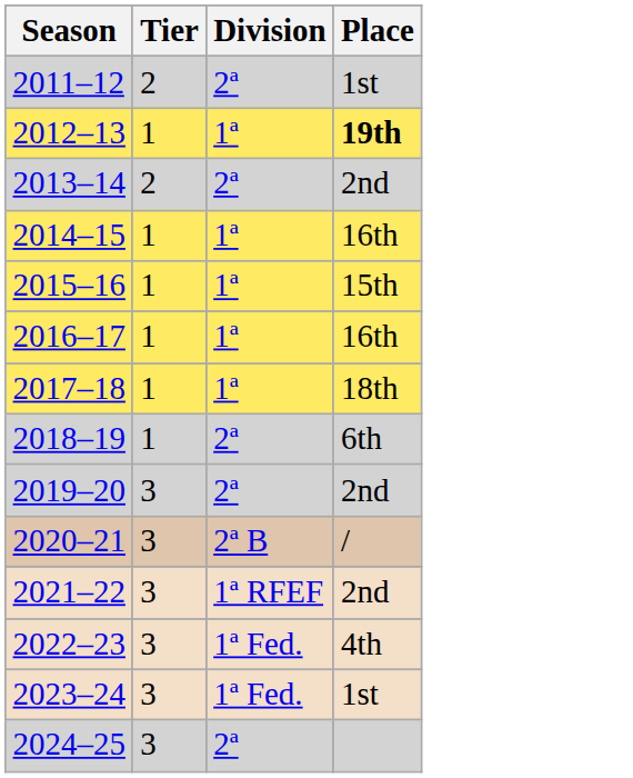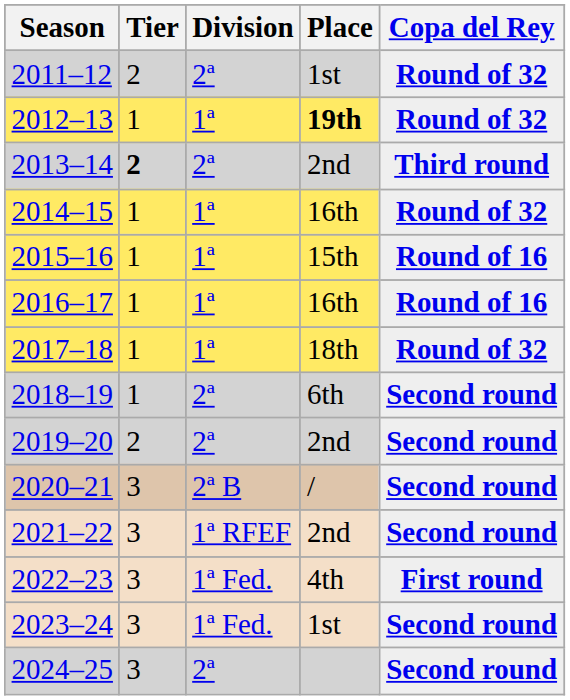 <table class="wikitable">
 <tr style="background:#f0f6fa;">
 <th>Season</th>
 <th>Tier</th>
 <th>Division</th>
 <th>Place</th>
+<th><a href='#'>Copa del Rey</a></th>
 </tr>
 <tr>
 <td style="background:#D3D3D3;"><a href='#'>2011–12</a></td>
 <td style="background:#D3D3D3;">2</td>
 <td style="background:#D3D3D3;"><a href='#'>2ª</a></td>
 <td style="background:#D3D3D3;">1st</td>
+<th style="background:#efefef;"><a href='#'>Round of 32</a></th>
 </tr>
 <tr>
 <td style="background:#FFEA64;"><a href='#'>2012–13</a></td>
 <td style="background:#FFEA64;">1</td>
 <td style="background:#FFEA64;"><a href='#'>1ª</a></td>
 <td style="background:#FFEA64;"><strong>19th</strong></td>
+<th style="background:#efefef;"><a href='#'>Round of 32</a></th>
 </tr>
 <tr>
 <td style="background:#D3D3D3;"><a href='#'>2013–14</a></td>
-<td style="background:#D3D3D3;">2</td>
+<td style="background:#D3D3D3;"><strong>2</strong></td>
 <td style="background:#D3D3D3;"><a href='#'>2ª</a></td>
 <td style="background:#D3D3D3;">2nd</td>
+<th style="background:#efefef;"><a href='#'>Third round</a></th>
 </tr>
 <tr>
 <td style="background:#FFEA64;"><a href='#'>2014–15</a></td>
 <td style="background:#FFEA64;">1</td>
 <td style="background:#FFEA64;"><a href='#'>1ª</a></td>
 <td style="background:#FFEA64;">16th</td>
+<th style="background:#efefef;"><a href='#'>Round of 32</a></th>
 </tr>
 <tr>
 <td style="background:#FFEA64;"><a href='#'>2015–16</a></td>
 <td style="background:#FFEA64;">1</td>
 <td style="background:#FFEA64;"><a href='#'>1ª</a></td>
 <td style="background:#FFEA64;">15th</td>
+<th style="background:#efefef;"><a href='#'>Round of 16</a></th>
 </tr>
 <tr>
 <td style="background:#FFEA64;"><a href='#'>2016–17</a></td>
 <td style="background:#FFEA64;">1</td>
 <td style="background:#FFEA64;"><a href='#'>1ª</a></td>
 <td style="background:#FFEA64;">16th</td>
+<th style="background:#efefef;"><a href='#'>Round of 16</a></th>
 </tr>
 <tr>
 <td style="background:#FFEA64;"><a href='#'>2017–18</a></td>
 <td style="background:#FFEA64;">1</td>
 <td style="background:#FFEA64;"><a href='#'>1ª</a></td>
 <td style="background:#FFEA64;">18th</td>
+<th style="background:#efefef;"><a href='#'>Round of 32</a></th>
 </tr>
 <tr>
 <td style="background:#D3D3D3;"><a href='#'>2018–19</a></td>
 <td style="background:#D3D3D3;">1</td>
 <td style="background:#D3D3D3;"><a href='#'>2ª</a></td>
 <td style="background:#D3D3D3;">6th</td>
+<th style="background:#efefef;"><a href='#'>Second round</a></th>
 </tr>
 <tr>
 <td style="background:#D3D3D3;"><a href='#'>2019–20</a></td>
-<td style="background:#D3D3D3;">3</td>
+<td style="background:#D3D3D3;">2</td>
 <td style="background:#D3D3D3;"><a href='#'>2ª</a></td>
 <td style="background:#D3D3D3;">2nd</td>
+<th style="background:#efefef;"><a href='#'>Second round</a></th>
 </tr>
 <tr>
 <td style="background:#DEC5AB;"><a href='#'>2020–21</a></td>
 <td style="background:#DEC5AB;">3</td>
 <td style="background:#DEC5AB;"><a href='#'>2ª B</a></td>
 <td style="background:#DEC5AB;"> / </td>
+<th style="background:#efefef;"><a href='#'>Second round</a></th>
 </tr>
 <tr>
 <td style="background:#F4DFC8;"><a href='#'>2021–22</a></td>
 <td style="background:#F4DFC8;">3</td>
 <td style="background:#F4DFC8;"><a href='#'>1ª RFEF</a></td>
 <td style="background:#F4DFC8;">2nd</td>
+<th style="background:#efefef;"><a href='#'>Second round</a></th>
 </tr>
 <tr>
 <td style="background:#F4DFC8;"><a href='#'>2022–23</a></td>
 <td style="background:#F4DFC8;">3</td>
 <td style="background:#F4DFC8;"><a href='#'>1ª Fed.</a></td>
 <td style="background:#F4DFC8;">4th</td>
+<th style="background:#efefef;"><a href='#'>First round</a></th>
 </tr>
 <tr>
 <td style="background:#F4DFC8;"><a href='#'>2023–24</a></td>
 <td style="background:#F4DFC8;">3</td>
 <td style="background:#F4DFC8;"><a href='#'>1ª Fed.</a></td>
 <td style="background:#F4DFC8;">1st</td>
+<th style="background:#efefef;"><a href='#'>Second round</a></th>
 </tr>
 <tr>
 <td style="background:#D3D3D3;"><a href='#'>2024–25</a></td>
 <td style="background:#D3D3D3;">3</td>
 <td style="background:#D3D3D3;"><a href='#'>2ª</a></td>
 <td style="background:#D3D3D3;"></td>
+<th style="background:#efefef;"><a href='#'>Second round</a></th>
 </tr>
 </table>
